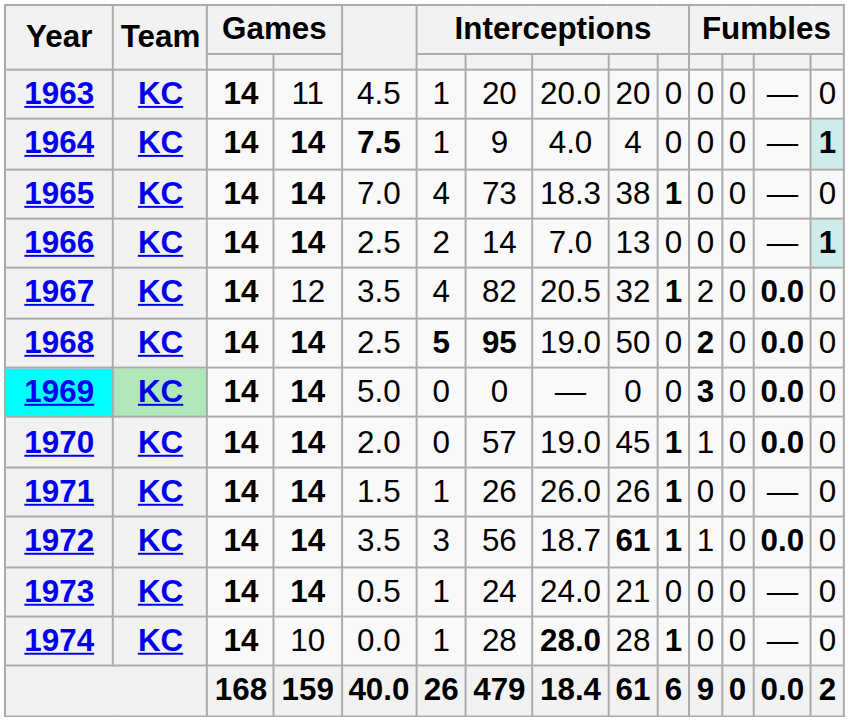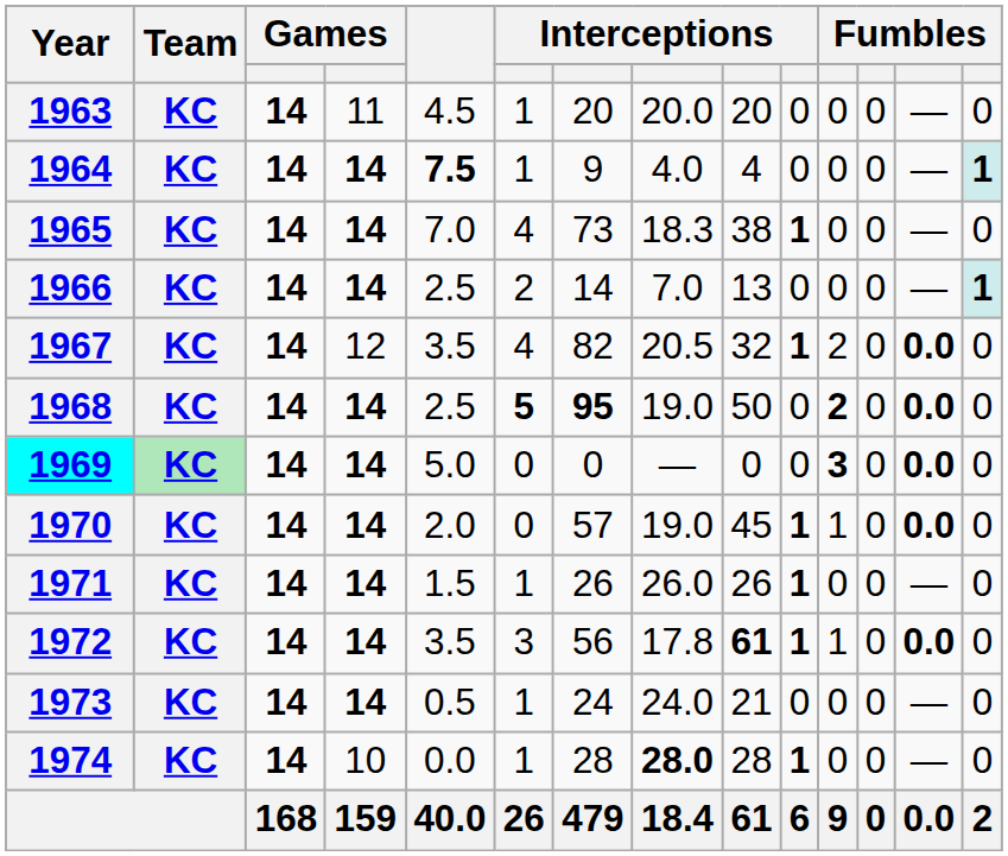 <table class="wikitable" style="text-align:center;">
 <tr>
 <th rowspan="2">Year</th>
 <th rowspan="2">Team</th>
 <th colspan="2">Games</th>
 <th rowspan="2"></th>
 <th colspan="5">Interceptions</th>
 <th colspan="4">Fumbles</th>
 </tr>
 <tr>
 <th></th>
 <th></th>
 <th></th>
 <th></th>
 <th></th>
 <th></th>
 <th></th>
 <th></th>
 <th></th>
 <th></th>
 <th></th>
 </tr>
 <tr>
 <th><a href='#'>1963</a></th>
 <th><a href='#'>KC</a></th>
 <td><strong>14</strong></td>
 <td>11</td>
 <td>4.5</td>
 <td>1</td>
 <td>20</td>
 <td>20.0</td>
 <td>20</td>
 <td>0</td>
 <td>0</td>
 <td>0</td>
 <td>—</td>
 <td>0</td>
 </tr>
 <tr>
 <th><a href='#'>1964</a></th>
 <th><a href='#'>KC</a></th>
 <td><strong>14</strong></td>
 <td><strong>14</strong></td>
 <td><strong>7.5</strong></td>
 <td>1</td>
 <td>9</td>
 <td>4.0</td>
 <td>4</td>
 <td>0</td>
 <td>0</td>
 <td>0</td>
 <td>—</td>
 <td style="background:#cfecec;"><strong>1</strong></td>
 </tr>
 <tr>
 <th><a href='#'>1965</a></th>
 <th><a href='#'>KC</a></th>
 <td><strong>14</strong></td>
 <td><strong>14</strong></td>
 <td>7.0</td>
 <td>4</td>
 <td>73</td>
 <td>18.3</td>
 <td>38</td>
 <td><strong>1</strong></td>
 <td>0</td>
 <td>0</td>
 <td>—</td>
 <td>0</td>
 </tr>
 <tr>
 <th><a href='#'>1966</a></th>
 <th><a href='#'>KC</a></th>
 <td><strong>14</strong></td>
 <td><strong>14</strong></td>
 <td>2.5</td>
 <td>2</td>
 <td>14</td>
 <td>7.0</td>
 <td>13</td>
 <td>0</td>
 <td>0</td>
 <td>0</td>
 <td>—</td>
 <td style="background:#cfecec;"><strong>1</strong></td>
 </tr>
 <tr>
 <th><a href='#'>1967</a></th>
 <th><a href='#'>KC</a></th>
 <td><strong>14</strong></td>
 <td>12</td>
 <td>3.5</td>
 <td>4</td>
 <td>82</td>
 <td>20.5</td>
 <td>32</td>
 <td><strong>1</strong></td>
 <td>2</td>
 <td>0</td>
 <td><strong>0.0</strong></td>
 <td>0</td>
 </tr>
 <tr>
 <th><a href='#'>1968</a></th>
 <th><a href='#'>KC</a></th>
 <td><strong>14</strong></td>
 <td><strong>14</strong></td>
 <td>2.5</td>
 <td><strong>5</strong></td>
 <td><strong>95</strong></td>
 <td>19.0</td>
 <td>50</td>
 <td>0</td>
 <td><strong>2</strong></td>
 <td>0</td>
 <td><strong>0.0</strong></td>
 <td>0</td>
 </tr>
 <tr>
 <th style="background:#00ffff; width:3em;"><a href='#'>1969</a></th>
 <th style="background:#afe6ba;"><a href='#'>KC</a></th>
 <td><strong>14</strong></td>
 <td><strong>14</strong></td>
 <td>5.0</td>
 <td>0</td>
 <td>0</td>
 <td>—</td>
 <td>0</td>
 <td>0</td>
 <td><strong>3</strong></td>
 <td>0</td>
 <td><strong>0.0</strong></td>
 <td>0</td>
 </tr>
 <tr>
 <th><a href='#'>1970</a></th>
 <th><a href='#'>KC</a></th>
 <td><strong>14</strong></td>
 <td><strong>14</strong></td>
 <td>2.0</td>
 <td>0</td>
 <td>57</td>
 <td>19.0</td>
 <td>45</td>
 <td><strong>1</strong></td>
 <td>1</td>
 <td>0</td>
 <td><strong>0.0</strong></td>
 <td>0</td>
 </tr>
 <tr>
 <th><a href='#'>1971</a></th>
 <th><a href='#'>KC</a></th>
 <td><strong>14</strong></td>
 <td><strong>14</strong></td>
 <td>1.5</td>
 <td>1</td>
 <td>26</td>
 <td>26.0</td>
 <td>26</td>
 <td><strong>1</strong></td>
 <td>0</td>
 <td>0</td>
 <td>—</td>
 <td>0</td>
 </tr>
 <tr>
 <th><a href='#'>1972</a></th>
 <th><a href='#'>KC</a></th>
 <td><strong>14</strong></td>
 <td><strong>14</strong></td>
 <td>3.5</td>
 <td>3</td>
 <td>56</td>
-<td>18.7</td>
+<td>17.8</td>
 <td><strong>61</strong></td>
 <td><strong>1</strong></td>
 <td>1</td>
 <td>0</td>
 <td><strong>0.0</strong></td>
 <td>0</td>
 </tr>
 <tr>
 <th><a href='#'>1973</a></th>
 <th><a href='#'>KC</a></th>
 <td><strong>14</strong></td>
 <td><strong>14</strong></td>
 <td>0.5</td>
 <td>1</td>
 <td>24</td>
 <td>24.0</td>
 <td>21</td>
 <td>0</td>
 <td>0</td>
 <td>0</td>
 <td>—</td>
 <td>0</td>
 </tr>
 <tr>
 <th><a href='#'>1974</a></th>
 <th><a href='#'>KC</a></th>
 <td><strong>14</strong></td>
 <td>10</td>
 <td>0.0</td>
 <td>1</td>
 <td>28</td>
 <td><strong>28.0</strong></td>
 <td>28</td>
 <td><strong>1</strong></td>
 <td>0</td>
 <td>0</td>
 <td>—</td>
 <td>0</td>
 </tr>
 <tr>
 <th colspan="2"></th>
 <th>168</th>
 <th>159</th>
 <th>40.0</th>
 <th>26</th>
 <th>479</th>
 <th>18.4</th>
 <th>61</th>
 <th>6</th>
 <th>9</th>
 <th>0</th>
 <th>0.0</th>
 <th>2</th>
 </tr>
 </table>
